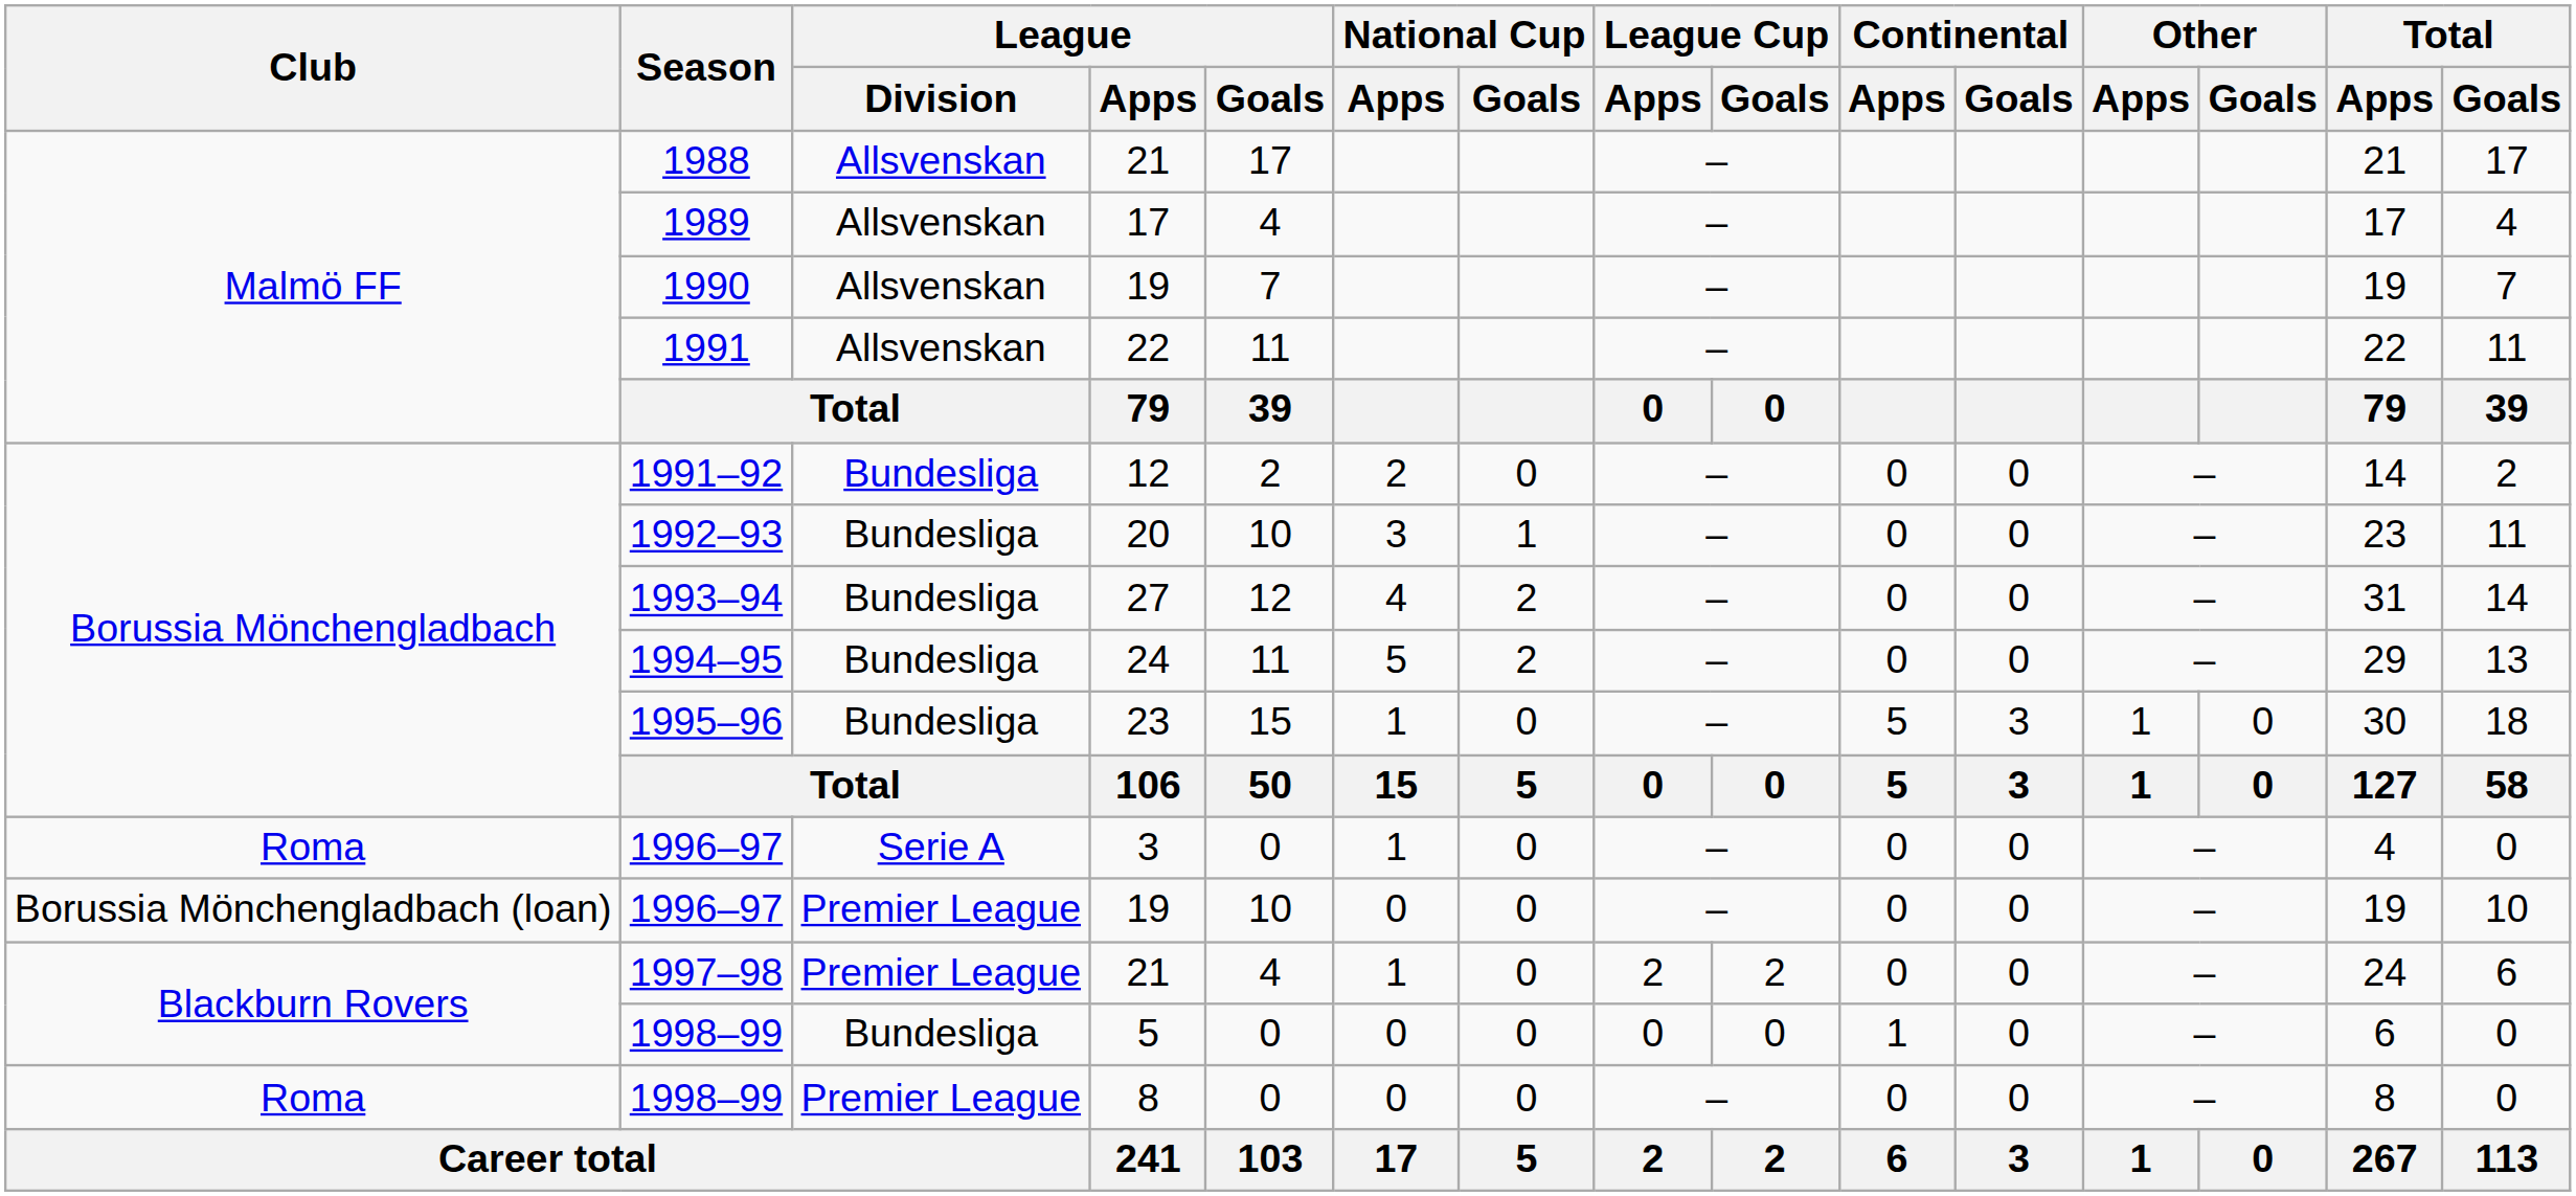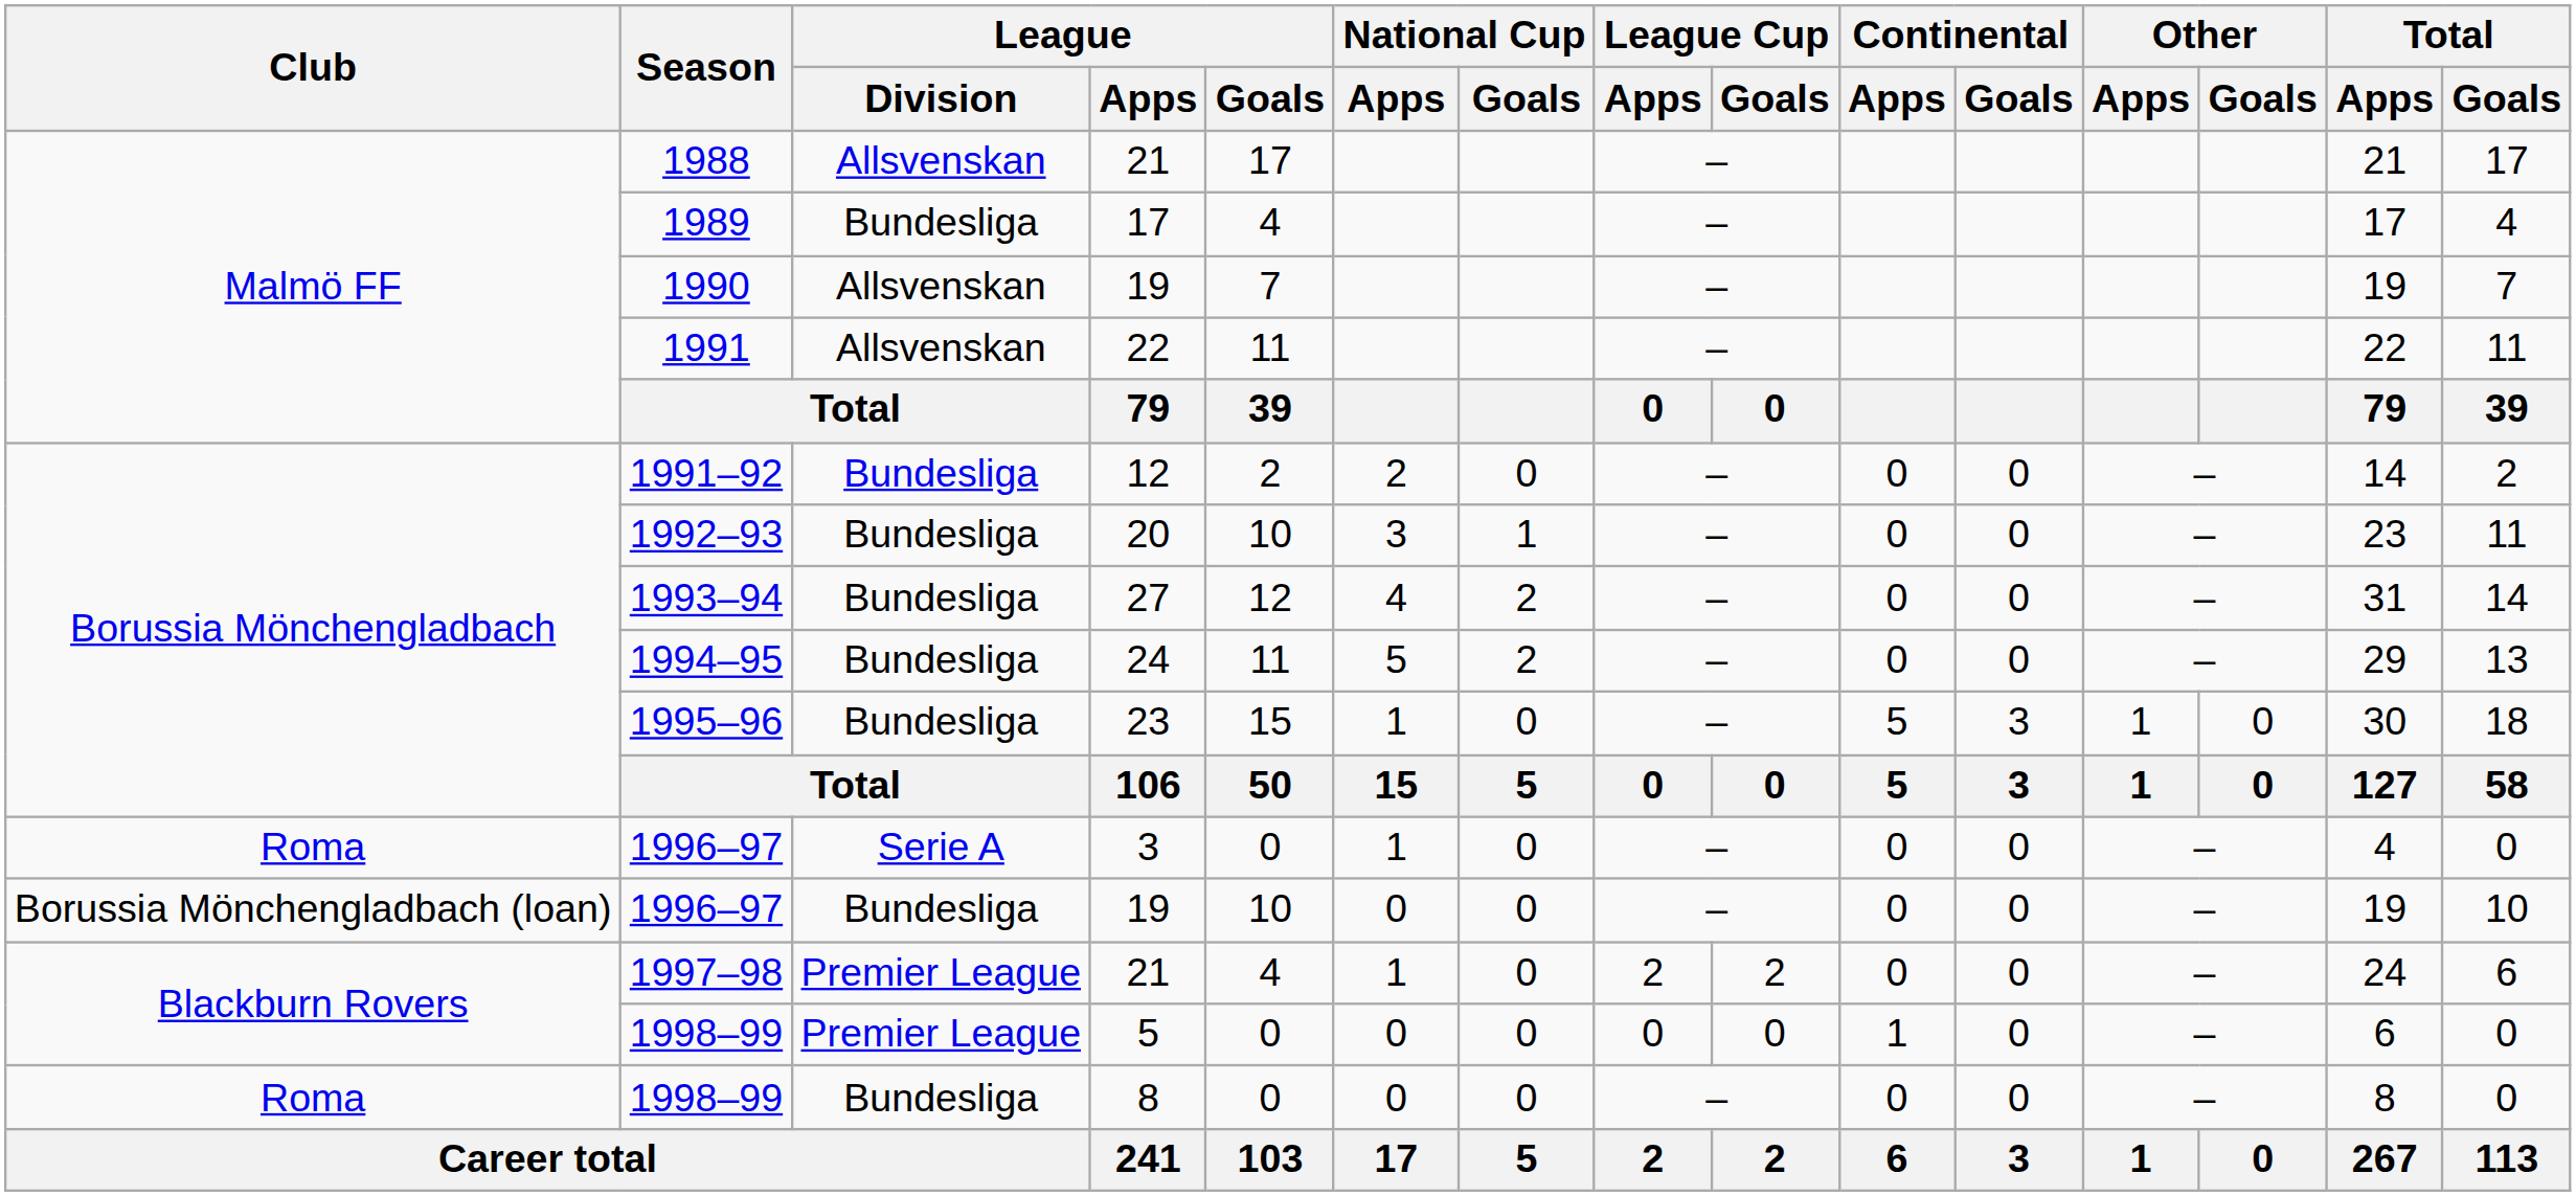 <table class="wikitable" style="text-align:center">
 <tr>
 <th rowspan="2">Club</th>
 <th rowspan="2">Season</th>
 <th colspan="3">League</th>
 <th colspan="2">National Cup</th>
 <th colspan="2">League Cup</th>
 <th colspan="2">Continental</th>
 <th colspan="2">Other</th>
 <th colspan="2">Total</th>
 </tr>
 <tr>
 <th>Division</th>
 <th>Apps</th>
 <th>Goals</th>
 <th>Apps</th>
 <th>Goals</th>
 <th>Apps</th>
 <th>Goals</th>
 <th>Apps</th>
 <th>Goals</th>
 <th>Apps</th>
 <th>Goals</th>
 <th>Apps</th>
 <th>Goals</th>
 </tr>
 <tr>
 <td rowspan="5"><a href='#'>Malmö FF</a></td>
 <td><a href='#'>1988</a></td>
 <td><a href='#'>Allsvenskan</a></td>
 <td>21</td>
 <td>17</td>
 <td></td>
 <td></td>
 <td colspan="2">–</td>
 <td></td>
 <td></td>
 <td></td>
 <td></td>
 <td>21</td>
 <td>17</td>
 </tr>
 <tr>
 <td><a href='#'>1989</a></td>
-<td>Allsvenskan</td>
+<td>Bundesliga</td>
 <td>17</td>
 <td>4</td>
 <td></td>
 <td></td>
 <td colspan="2">–</td>
 <td></td>
 <td></td>
 <td></td>
 <td></td>
 <td>17</td>
 <td>4</td>
 </tr>
 <tr>
 <td><a href='#'>1990</a></td>
 <td>Allsvenskan</td>
 <td>19</td>
 <td>7</td>
 <td></td>
 <td></td>
 <td colspan="2">–</td>
 <td></td>
 <td></td>
 <td></td>
 <td></td>
 <td>19</td>
 <td>7</td>
 </tr>
 <tr>
 <td><a href='#'>1991</a></td>
 <td>Allsvenskan</td>
 <td>22</td>
 <td>11</td>
 <td></td>
 <td></td>
 <td colspan="2">–</td>
 <td></td>
 <td></td>
 <td></td>
 <td></td>
 <td>22</td>
 <td>11</td>
 </tr>
 <tr>
 <th colspan="2">Total</th>
 <th>79</th>
 <th>39</th>
 <th></th>
 <th></th>
 <th>0</th>
 <th>0</th>
 <th></th>
 <th></th>
 <th></th>
 <th></th>
 <th>79</th>
 <th>39</th>
 </tr>
 <tr>
 <td rowspan="6"><a href='#'>Borussia Mönchengladbach</a></td>
 <td><a href='#'>1991–92</a></td>
 <td><a href='#'>Bundesliga</a></td>
 <td>12</td>
 <td>2</td>
 <td>2</td>
 <td>0</td>
 <td colspan="2">–</td>
 <td>0</td>
 <td>0</td>
 <td colspan="2">–</td>
 <td>14</td>
 <td>2</td>
 </tr>
 <tr>
 <td><a href='#'>1992–93</a></td>
 <td>Bundesliga</td>
 <td>20</td>
 <td>10</td>
 <td>3</td>
 <td>1</td>
 <td colspan="2">–</td>
 <td>0</td>
 <td>0</td>
 <td colspan="2">–</td>
 <td>23</td>
 <td>11</td>
 </tr>
 <tr>
 <td><a href='#'>1993–94</a></td>
 <td>Bundesliga</td>
 <td>27</td>
 <td>12</td>
 <td>4</td>
 <td>2</td>
 <td colspan="2">–</td>
 <td>0</td>
 <td>0</td>
 <td colspan="2">–</td>
 <td>31</td>
 <td>14</td>
 </tr>
 <tr>
 <td><a href='#'>1994–95</a></td>
 <td>Bundesliga</td>
 <td>24</td>
 <td>11</td>
 <td>5</td>
 <td>2</td>
 <td colspan="2">–</td>
 <td>0</td>
 <td>0</td>
 <td colspan="2">–</td>
 <td>29</td>
 <td>13</td>
 </tr>
 <tr>
 <td><a href='#'>1995–96</a></td>
 <td>Bundesliga</td>
 <td>23</td>
 <td>15</td>
 <td>1</td>
 <td>0</td>
 <td colspan="2">–</td>
 <td>5</td>
 <td>3</td>
 <td>1</td>
 <td>0</td>
 <td>30</td>
 <td>18</td>
 </tr>
 <tr>
 <th colspan="2">Total</th>
 <th>106</th>
 <th>50</th>
 <th>15</th>
 <th>5</th>
 <th>0</th>
 <th>0</th>
 <th>5</th>
 <th>3</th>
 <th>1</th>
 <th>0</th>
 <th>127</th>
 <th>58</th>
 </tr>
 <tr>
 <td><a href='#'>Roma</a></td>
 <td><a href='#'>1996–97</a></td>
 <td><a href='#'>Serie A</a></td>
 <td>3</td>
 <td>0</td>
 <td>1</td>
 <td>0</td>
 <td colspan="2">–</td>
 <td>0</td>
 <td>0</td>
 <td colspan="2">–</td>
 <td>4</td>
 <td>0</td>
 </tr>
 <tr>
 <td>Borussia Mönchengladbach (loan)</td>
 <td><a href='#'>1996–97</a></td>
-<td><a href='#'>Premier League</a></td>
+<td>Bundesliga</td>
 <td>19</td>
 <td>10</td>
 <td>0</td>
 <td>0</td>
 <td colspan="2">–</td>
 <td>0</td>
 <td>0</td>
 <td colspan="2">–</td>
 <td>19</td>
 <td>10</td>
 </tr>
 <tr>
 <td rowspan="2"><a href='#'>Blackburn Rovers</a></td>
 <td><a href='#'>1997–98</a></td>
 <td><a href='#'>Premier League</a></td>
 <td>21</td>
 <td>4</td>
 <td>1</td>
 <td>0</td>
 <td>2</td>
 <td>2</td>
 <td>0</td>
 <td>0</td>
 <td colspan="2">–</td>
 <td>24</td>
 <td>6</td>
 </tr>
 <tr>
 <td><a href='#'>1998–99</a></td>
-<td>Bundesliga</td>
+<td><a href='#'>Premier League</a></td>
 <td>5</td>
 <td>0</td>
 <td>0</td>
 <td>0</td>
 <td>0</td>
 <td>0</td>
 <td>1</td>
 <td>0</td>
 <td colspan="2">–</td>
 <td>6</td>
 <td>0</td>
 </tr>
 <tr>
 <td><a href='#'>Roma</a></td>
 <td><a href='#'>1998–99</a></td>
-<td><a href='#'>Premier League</a></td>
+<td>Bundesliga</td>
 <td>8</td>
 <td>0</td>
 <td>0</td>
 <td>0</td>
 <td colspan="2">–</td>
 <td>0</td>
 <td>0</td>
 <td colspan="2">–</td>
 <td>8</td>
 <td>0</td>
 </tr>
 <tr>
 <th colspan="3">Career total</th>
 <th>241</th>
 <th>103</th>
 <th>17</th>
 <th>5</th>
 <th>2</th>
 <th>2</th>
 <th>6</th>
 <th>3</th>
 <th>1</th>
 <th>0</th>
 <th>267</th>
 <th>113</th>
 </tr>
 </table>
